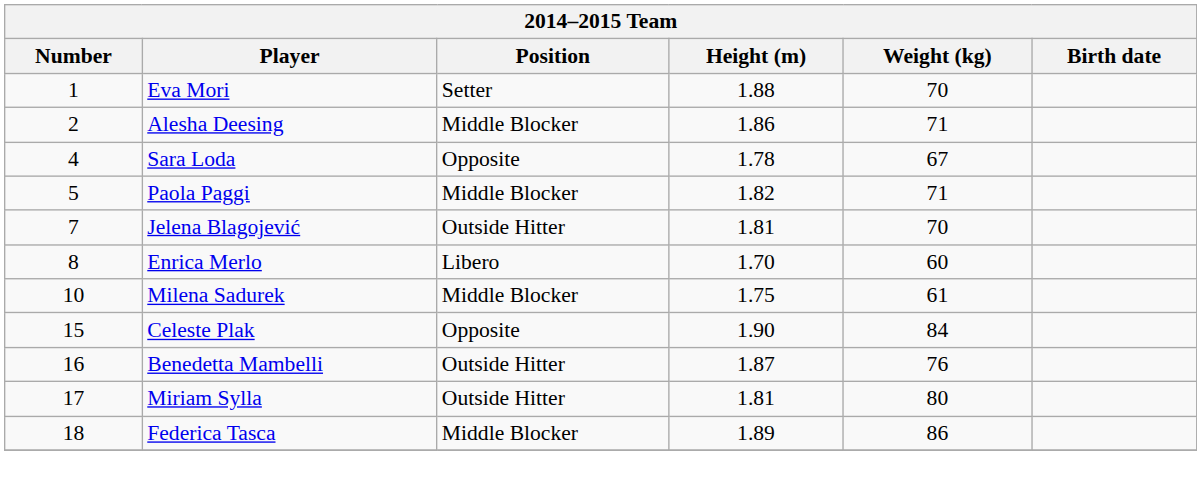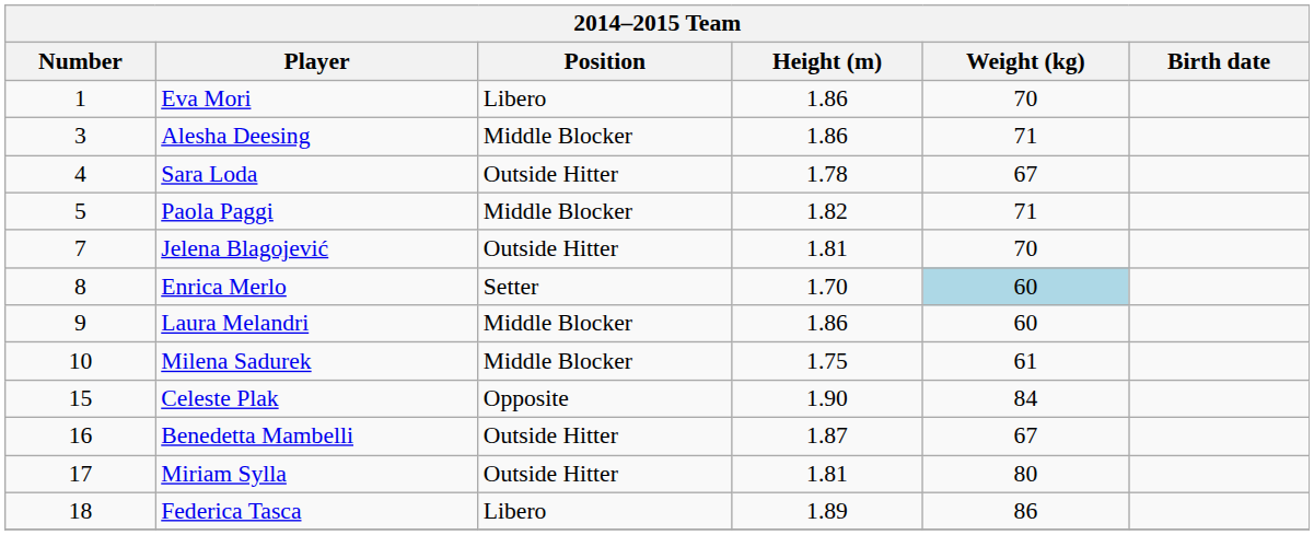 <table class="wikitable" style="width:100%;">
 <tr>
 <th colspan=6><strong>2014–2015 Team</strong></th>
 </tr>
 <tr>
 <th>Number</th>
 <th>Player</th>
 <th>Position</th>
 <th>Height (m)</th>
 <th>Weight (kg)</th>
 <th>Birth date</th>
 </tr>
 <tr>
 <td align=center>1</td>
 <td> <a href='#'>Eva Mori</a></td>
-<td>Setter</td>
-<td align=center>1.88</td>
+<td>Libero</td>
+<td align=center>1.86</td>
 <td align=center>70</td>
 <td></td>
 </tr>
 <tr>
-<td align=center>2</td>
+<td align=center>3</td>
 <td> <a href='#'>Alesha Deesing</a></td>
 <td>Middle Blocker</td>
 <td align=center>1.86</td>
 <td align=center>71</td>
 <td></td>
 </tr>
 <tr>
 <td align=center>4</td>
 <td> <a href='#'>Sara Loda</a></td>
-<td>Opposite</td>
+<td>Outside Hitter</td>
 <td align=center>1.78</td>
 <td align=center>67</td>
 <td></td>
 </tr>
 <tr>
 <td align=center>5</td>
 <td> <a href='#'>Paola Paggi</a></td>
 <td>Middle Blocker</td>
 <td align=center>1.82</td>
 <td align=center>71</td>
 <td></td>
 </tr>
 <tr>
 <td align=center>7</td>
 <td> <a href='#'>Jelena Blagojević</a></td>
 <td>Outside Hitter</td>
 <td align=center>1.81</td>
 <td align=center>70</td>
 <td></td>
 </tr>
 <tr>
 <td align=center>8</td>
 <td> <a href='#'>Enrica Merlo</a></td>
-<td>Libero</td>
+<td>Setter</td>
 <td align=center>1.70</td>
+<td align=center style="background: lightblue;">60</td>
+<td></td>
+</tr>
+<tr>
+<td align=center>9</td>
+<td> <a href='#'>Laura Melandri</a></td>
+<td>Middle Blocker</td>
+<td align=center>1.86</td>
 <td align=center>60</td>
 <td></td>
 </tr>
 <tr>
 <td align=center>10</td>
 <td> <a href='#'>Milena Sadurek</a></td>
 <td>Middle Blocker</td>
 <td align=center>1.75</td>
 <td align=center>61</td>
 <td></td>
 </tr>
 <tr>
 <td align=center>15</td>
 <td> <a href='#'>Celeste Plak</a></td>
 <td>Opposite</td>
 <td align=center>1.90</td>
 <td align=center>84</td>
 <td></td>
 </tr>
 <tr>
 <td align=center>16</td>
 <td> <a href='#'>Benedetta Mambelli</a></td>
 <td>Outside Hitter</td>
 <td align=center>1.87</td>
-<td align=center>76</td>
+<td align=center>67</td>
 <td></td>
 </tr>
 <tr>
 <td align=center>17</td>
 <td> <a href='#'>Miriam Sylla</a></td>
 <td>Outside Hitter</td>
 <td align=center>1.81</td>
 <td align=center>80</td>
 <td></td>
 </tr>
 <tr>
 <td align=center>18</td>
 <td> <a href='#'>Federica Tasca</a></td>
-<td>Middle Blocker</td>
+<td>Libero</td>
 <td align=center>1.89</td>
 <td align=center>86</td>
 <td></td>
 </tr>
 <tr>
 </tr>
 </table>
